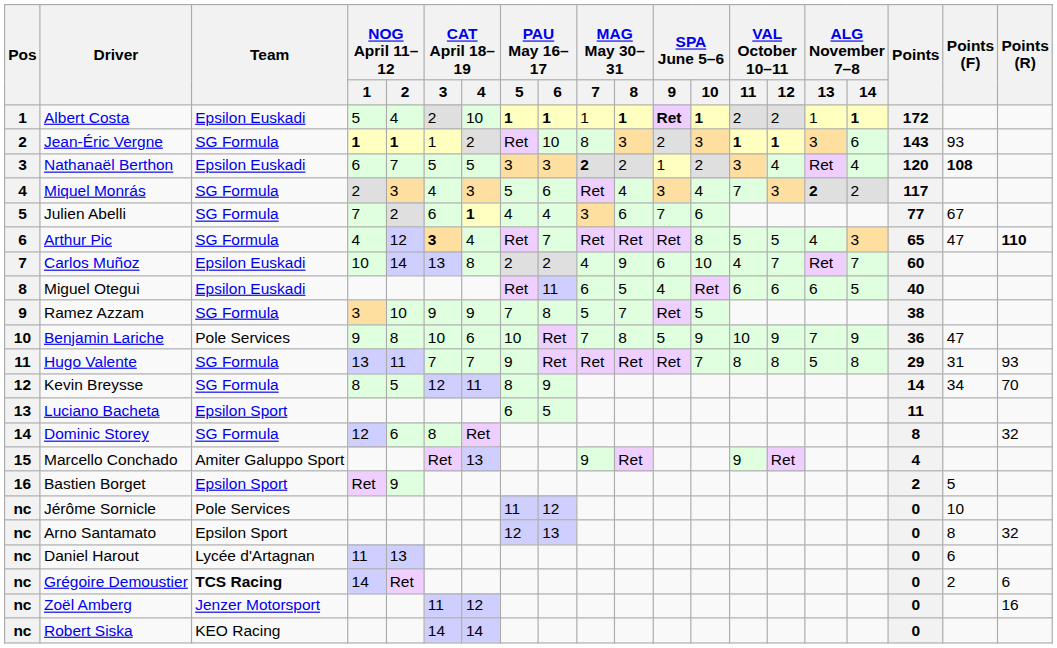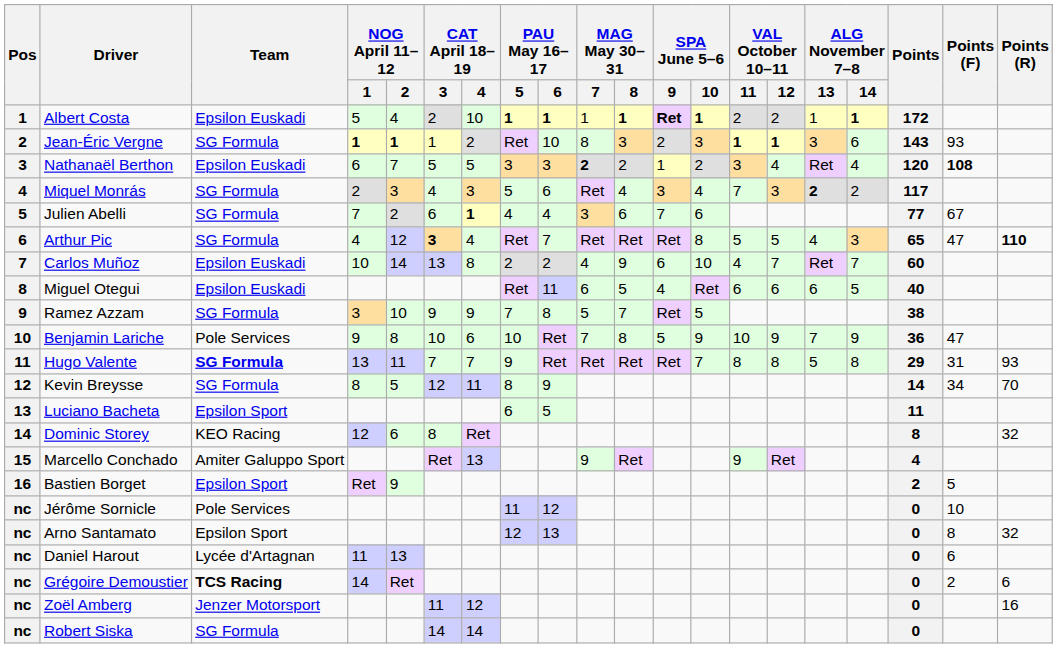 <table class="wikitable" style="font-size:85%">
 <tr>
 <th rowspan=2>Pos</th>
 <th rowspan=2>Driver</th>
 <th rowspan=2>Team</th>
 <th colspan=2><br><a href='#'>NOG</a><br>April 11–12</th>
 <th colspan=2><br><a href='#'>CAT</a><br>April 18–19</th>
 <th colspan=2><br><a href='#'>PAU</a><br>May 16–17</th>
 <th colspan=2><br><a href='#'>MAG</a><br>May 30–31</th>
 <th colspan=2><br><a href='#'>SPA</a><br>June 5–6</th>
 <th colspan=2><br><a href='#'>VAL</a><br>October 10–11</th>
 <th colspan=2><br><a href='#'>ALG</a><br>November 7–8</th>
 <th rowspan=2>Points</th>
 <th rowspan=2>Points<br>(F)</th>
 <th rowspan=2>Points<br>(R)</th>
 </tr>
 <tr>
 <th width="27">1</th>
 <th width="27">2</th>
 <th width="27">3</th>
 <th width="27">4</th>
 <th width="27">5</th>
 <th width="27">6</th>
 <th width="27">7</th>
 <th width="27">8</th>
 <th width="27">9</th>
 <th width="27">10</th>
 <th width="27">11</th>
 <th width="27">12</th>
 <th width="27">13</th>
 <th width="27">14</th>
 </tr>
 <tr>
 <th>1</th>
 <td> <a href='#'>Albert Costa</a></td>
 <td><a href='#'>Epsilon Euskadi</a></td>
 <td style="background:#DFFFDF;">5</td>
 <td style="background:#DFFFDF;">4</td>
 <td style="background:#DFDFDF;">2</td>
 <td style="background:#DFFFDF;">10</td>
 <td style="background:#FFFFBF;"><strong>1</strong></td>
 <td style="background:#FFFFBF;"><strong>1</strong></td>
 <td style="background:#FFFFBF;">1</td>
 <td style="background:#FFFFBF;"><strong>1</strong></td>
 <td style="background:#EFCFFF;"><strong>Ret</strong></td>
 <td style="background:#FFFFBF;"><strong>1</strong></td>
 <td style="background:#DFDFDF;">2</td>
 <td style="background:#DFDFDF;">2</td>
 <td style="background:#FFFFBF;">1</td>
 <td style="background:#FFFFBF;"><strong>1</strong></td>
 <th>172</th>
 <td></td>
 <td></td>
 </tr>
 <tr>
 <th>2</th>
 <td> <a href='#'>Jean-Éric Vergne</a></td>
 <td><a href='#'>SG Formula</a></td>
 <td style="background:#FFFFBF;"><strong>1</strong></td>
 <td style="background:#FFFFBF;"><strong>1</strong></td>
 <td style="background:#FFFFBF;">1</td>
 <td style="background:#DFDFDF;">2</td>
 <td style="background:#EFCFFF;">Ret</td>
 <td style="background:#DFFFDF;">10</td>
 <td style="background:#DFFFDF;">8</td>
 <td style="background:#FFDF9F;">3</td>
 <td style="background:#DFDFDF;">2</td>
 <td style="background:#FFDF9F;">3</td>
 <td style="background:#FFFFBF;"><strong>1</strong></td>
 <td style="background:#FFFFBF;"><strong>1</strong></td>
 <td style="background:#FFDF9F;">3</td>
 <td style="background:#DFFFDF;">6</td>
 <th>143</th>
 <td>93</td>
 <td></td>
 </tr>
 <tr>
 <th>3</th>
 <td> <a href='#'>Nathanaël Berthon</a></td>
 <td><a href='#'>Epsilon Euskadi</a></td>
 <td style="background:#DFFFDF;">6</td>
 <td style="background:#DFFFDF;">7</td>
 <td style="background:#DFFFDF;">5</td>
 <td style="background:#DFFFDF;">5</td>
 <td style="background:#FFDF9F;">3</td>
 <td style="background:#FFDF9F;">3</td>
 <td style="background:#DFDFDF;"><strong>2</strong></td>
 <td style="background:#DFDFDF;">2</td>
 <td style="background:#FFFFBF;">1</td>
 <td style="background:#DFDFDF;">2</td>
 <td style="background:#FFDF9F;">3</td>
 <td style="background:#DFFFDF;">4</td>
 <td style="background:#EFCFFF;">Ret</td>
 <td style="background:#DFFFDF;">4</td>
 <th>120</th>
 <td><strong>108</strong></td>
 <td></td>
 </tr>
 <tr>
 <th>4</th>
 <td> <a href='#'>Miquel Monrás</a></td>
 <td><a href='#'>SG Formula</a></td>
 <td style="background:#DFDFDF;">2</td>
 <td style="background:#FFDF9F;">3</td>
 <td style="background:#DFFFDF;">4</td>
 <td style="background:#FFDF9F;">3</td>
 <td style="background:#DFFFDF;">5</td>
 <td style="background:#DFFFDF;">6</td>
 <td style="background:#EFCFFF;">Ret</td>
 <td style="background:#DFFFDF;">4</td>
 <td style="background:#FFDF9F;">3</td>
 <td style="background:#DFFFDF;">4</td>
 <td style="background:#DFFFDF;">7</td>
 <td style="background:#FFDF9F;">3</td>
 <td style="background:#DFDFDF;"><strong>2</strong></td>
 <td style="background:#DFDFDF;">2</td>
 <th>117</th>
 <td></td>
 <td></td>
 </tr>
 <tr>
 <th>5</th>
 <td> Julien Abelli</td>
 <td><a href='#'>SG Formula</a></td>
 <td style="background:#DFFFDF;">7</td>
 <td style="background:#DFDFDF;">2</td>
 <td style="background:#DFFFDF;">6</td>
 <td style="background:#FFFFBF;"><strong>1</strong></td>
 <td style="background:#DFFFDF;">4</td>
 <td style="background:#DFFFDF;">4</td>
 <td style="background:#FFDF9F;">3</td>
 <td style="background:#DFFFDF;">6</td>
 <td style="background:#DFFFDF;">7</td>
 <td style="background:#DFFFDF;">6</td>
 <td></td>
 <td></td>
 <td></td>
 <td></td>
 <th>77</th>
 <td>67</td>
 <td></td>
 </tr>
 <tr>
 <th>6</th>
 <td> <a href='#'>Arthur Pic</a></td>
 <td><a href='#'>SG Formula</a></td>
 <td style="background:#DFFFDF;">4</td>
 <td style="background:#CFCFFF;">12</td>
 <td style="background:#FFDF9F;"><strong>3</strong></td>
 <td style="background:#DFFFDF;">4</td>
 <td style="background:#EFCFFF;">Ret</td>
 <td style="background:#DFFFDF;">7</td>
 <td style="background:#EFCFFF;">Ret</td>
 <td style="background:#EFCFFF;">Ret</td>
 <td style="background:#EFCFFF;">Ret</td>
 <td style="background:#DFFFDF;">8</td>
 <td style="background:#DFFFDF;">5</td>
 <td style="background:#DFFFDF;">5</td>
 <td style="background:#DFFFDF;">4</td>
 <td style="background:#FFDF9F;">3</td>
 <th>65</th>
 <td>47</td>
 <td><strong>110</strong></td>
 </tr>
 <tr>
 <th>7</th>
 <td> <a href='#'>Carlos Muñoz</a></td>
 <td><a href='#'>Epsilon Euskadi</a></td>
 <td style="background:#DFFFDF;">10</td>
 <td style="background:#CFCFFF;">14</td>
 <td style="background:#CFCFFF;">13</td>
 <td style="background:#DFFFDF;">8</td>
 <td style="background:#DFDFDF;">2</td>
 <td style="background:#DFDFDF;">2</td>
 <td style="background:#DFFFDF;">4</td>
 <td style="background:#DFFFDF;">9</td>
 <td style="background:#DFFFDF;">6</td>
 <td style="background:#DFFFDF;">10</td>
 <td style="background:#DFFFDF;">4</td>
 <td style="background:#DFFFDF;">7</td>
 <td style="background:#EFCFFF;">Ret</td>
 <td style="background:#DFFFDF;">7</td>
 <th>60</th>
 <td></td>
 <td></td>
 </tr>
 <tr>
 <th>8</th>
 <td> Miguel Otegui</td>
 <td><a href='#'>Epsilon Euskadi</a></td>
 <td></td>
 <td></td>
 <td></td>
 <td></td>
 <td style="background:#EFCFFF;">Ret</td>
 <td style="background:#CFCFFF;">11</td>
 <td style="background:#DFFFDF;">6</td>
 <td style="background:#DFFFDF;">5</td>
 <td style="background:#DFFFDF;">4</td>
 <td style="background:#EFCFFF;">Ret</td>
 <td style="background:#DFFFDF;">6</td>
 <td style="background:#DFFFDF;">6</td>
 <td style="background:#DFFFDF;">6</td>
 <td style="background:#DFFFDF;">5</td>
 <th>40</th>
 <td></td>
 <td></td>
 </tr>
 <tr>
 <th>9</th>
 <td> Ramez Azzam</td>
 <td><a href='#'>SG Formula</a></td>
 <td style="background:#FFDF9F;">3</td>
 <td style="background:#DFFFDF;">10</td>
 <td style="background:#DFFFDF;">9</td>
 <td style="background:#DFFFDF;">9</td>
 <td style="background:#DFFFDF;">7</td>
 <td style="background:#DFFFDF;">8</td>
 <td style="background:#DFFFDF;">5</td>
 <td style="background:#DFFFDF;">7</td>
 <td style="background:#EFCFFF;">Ret</td>
 <td style="background:#DFFFDF;">5</td>
 <td></td>
 <td></td>
 <td></td>
 <td></td>
 <th>38</th>
 <td></td>
 <td></td>
 </tr>
 <tr>
 <th>10</th>
 <td> <a href='#'>Benjamin Lariche</a></td>
 <td>Pole Services</td>
 <td style="background:#DFFFDF;">9</td>
 <td style="background:#DFFFDF;">8</td>
 <td style="background:#DFFFDF;">10</td>
 <td style="background:#DFFFDF;">6</td>
 <td style="background:#DFFFDF;">10</td>
 <td style="background:#EFCFFF;">Ret</td>
 <td style="background:#DFFFDF;">7</td>
 <td style="background:#DFFFDF;">8</td>
 <td style="background:#DFFFDF;">5</td>
 <td style="background:#DFFFDF;">9</td>
 <td style="background:#DFFFDF;">10</td>
 <td style="background:#DFFFDF;">9</td>
 <td style="background:#DFFFDF;">7</td>
 <td style="background:#DFFFDF;">9</td>
 <th>36</th>
 <td>47</td>
 <td></td>
 </tr>
 <tr>
 <th>11</th>
 <td> <a href='#'>Hugo Valente</a></td>
-<td><a href='#'>SG Formula</a></td>
+<td><strong><a href='#'>SG Formula</a></strong></td>
 <td style="background:#CFCFFF;">13</td>
 <td style="background:#CFCFFF;">11</td>
 <td style="background:#DFFFDF;">7</td>
 <td style="background:#DFFFDF;">7</td>
 <td style="background:#DFFFDF;">9</td>
 <td style="background:#EFCFFF;">Ret</td>
 <td style="background:#EFCFFF;">Ret</td>
 <td style="background:#EFCFFF;">Ret</td>
 <td style="background:#EFCFFF;">Ret</td>
 <td style="background:#DFFFDF;">7</td>
 <td style="background:#DFFFDF;">8</td>
 <td style="background:#DFFFDF;">8</td>
 <td style="background:#DFFFDF;">5</td>
 <td style="background:#DFFFDF;">8</td>
 <th>29</th>
 <td>31</td>
 <td>93</td>
 </tr>
 <tr>
 <th>12</th>
 <td> Kevin Breysse</td>
 <td><a href='#'>SG Formula</a></td>
 <td style="background:#DFFFDF;">8</td>
 <td style="background:#DFFFDF;">5</td>
 <td style="background:#CFCFFF;">12</td>
 <td style="background:#CFCFFF;">11</td>
 <td style="background:#DFFFDF;">8</td>
 <td style="background:#DFFFDF;">9</td>
 <td></td>
 <td></td>
 <td></td>
 <td></td>
 <td></td>
 <td></td>
 <td></td>
 <td></td>
 <th>14</th>
 <td>34</td>
 <td>70</td>
 </tr>
 <tr>
 <th>13</th>
 <td> <a href='#'>Luciano Bacheta</a></td>
 <td><a href='#'>Epsilon Sport</a></td>
 <td></td>
 <td></td>
 <td></td>
 <td></td>
 <td style="background:#DFFFDF;">6</td>
 <td style="background:#DFFFDF;">5</td>
 <td></td>
 <td></td>
 <td></td>
 <td></td>
 <td></td>
 <td></td>
 <td></td>
 <td></td>
 <th>11</th>
 <td></td>
 <td></td>
 </tr>
 <tr>
 <th>14</th>
 <td> <a href='#'>Dominic Storey</a></td>
-<td><a href='#'>SG Formula</a></td>
+<td>KEO Racing</td>
 <td style="background:#CFCFFF;">12</td>
 <td style="background:#DFFFDF;">6</td>
 <td style="background:#DFFFDF;">8</td>
 <td style="background:#EFCFFF;">Ret</td>
 <td></td>
 <td></td>
 <td></td>
 <td></td>
 <td></td>
 <td></td>
 <td></td>
 <td></td>
 <td></td>
 <td></td>
 <th>8</th>
 <td></td>
 <td>32</td>
 </tr>
 <tr>
 <th>15</th>
 <td> Marcello Conchado</td>
 <td>Amiter Galuppo Sport</td>
 <td></td>
 <td></td>
 <td style="background:#EFCFFF;">Ret</td>
 <td style="background:#CFCFFF;">13</td>
 <td></td>
 <td></td>
 <td style="background:#DFFFDF;">9</td>
 <td style="background:#EFCFFF;">Ret</td>
 <td></td>
 <td></td>
 <td style="background:#DFFFDF;">9</td>
 <td style="background:#EFCFFF;">Ret</td>
 <td></td>
 <td></td>
 <th>4</th>
 <td></td>
 <td></td>
 </tr>
 <tr>
 <th>16</th>
 <td> Bastien Borget</td>
 <td><a href='#'>Epsilon Sport</a></td>
 <td style="background:#EFCFFF;">Ret</td>
 <td style="background:#DFFFDF;">9</td>
 <td></td>
 <td></td>
 <td></td>
 <td></td>
 <td></td>
 <td></td>
 <td></td>
 <td></td>
 <td></td>
 <td></td>
 <td></td>
 <td></td>
 <th>2</th>
 <td>5</td>
 <td></td>
 </tr>
 <tr>
 <th>nc</th>
 <td> Jérôme Sornicle</td>
 <td>Pole Services</td>
 <td></td>
 <td></td>
 <td></td>
 <td></td>
 <td style="background:#CFCFFF;">11</td>
 <td style="background:#CFCFFF;">12</td>
 <td></td>
 <td></td>
 <td></td>
 <td></td>
 <td></td>
 <td></td>
 <td></td>
 <td></td>
 <th>0</th>
 <td>10</td>
 <td></td>
 </tr>
 <tr>
 <th>nc</th>
 <td> Arno Santamato</td>
 <td>Epsilon Sport</td>
 <td></td>
 <td></td>
 <td></td>
 <td></td>
 <td style="background:#CFCFFF;">12</td>
 <td style="background:#CFCFFF;">13</td>
 <td></td>
 <td></td>
 <td></td>
 <td></td>
 <td></td>
 <td></td>
 <td></td>
 <td></td>
 <th>0</th>
 <td>8</td>
 <td>32</td>
 </tr>
 <tr>
 <th>nc</th>
 <td> Daniel Harout</td>
 <td>Lycée d'Artagnan</td>
 <td style="background:#CFCFFF;">11</td>
 <td style="background:#CFCFFF;">13</td>
 <td></td>
 <td></td>
 <td></td>
 <td></td>
 <td></td>
 <td></td>
 <td></td>
 <td></td>
 <td></td>
 <td></td>
 <td></td>
 <td></td>
 <th>0</th>
 <td>6</td>
 <td></td>
 </tr>
 <tr>
 <th>nc</th>
 <td> <a href='#'>Grégoire Demoustier</a></td>
 <td><strong>TCS Racing</strong></td>
 <td style="background:#CFCFFF;">14</td>
 <td style="background:#EFCFFF;">Ret</td>
 <td></td>
 <td></td>
 <td></td>
 <td></td>
 <td></td>
 <td></td>
 <td></td>
 <td></td>
 <td></td>
 <td></td>
 <td></td>
 <td></td>
 <th>0</th>
 <td>2</td>
 <td>6</td>
 </tr>
 <tr>
 <th>nc</th>
 <td> <a href='#'>Zoël Amberg</a></td>
 <td><a href='#'>Jenzer Motorsport</a></td>
 <td></td>
 <td></td>
 <td style="background:#CFCFFF;">11</td>
 <td style="background:#CFCFFF;">12</td>
 <td></td>
 <td></td>
 <td></td>
 <td></td>
 <td></td>
 <td></td>
 <td></td>
 <td></td>
 <td></td>
 <td></td>
 <th>0</th>
 <td></td>
 <td>16</td>
 </tr>
 <tr>
 <th>nc</th>
 <td> <a href='#'>Robert Siska</a></td>
-<td>KEO Racing</td>
+<td><a href='#'>SG Formula</a></td>
 <td></td>
 <td></td>
 <td style="background:#CFCFFF;">14</td>
 <td style="background:#CFCFFF;">14</td>
 <td></td>
 <td></td>
 <td></td>
 <td></td>
 <td></td>
 <td></td>
 <td></td>
 <td></td>
 <td></td>
 <td></td>
 <th>0</th>
 <td></td>
 <td></td>
 </tr>
 </table>
